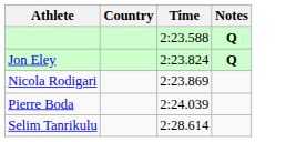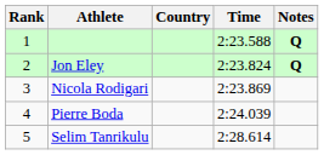 <table class="wikitable sortable" style="text-align:center">
 <tr>
+<th>Rank</th>
 <th>Athlete</th>
 <th>Country</th>
 <th>Time</th>
 <th>Notes</th>
 </tr>
 <tr bgcolor="#ccffcc">
+<td>1</td>
 <td align=left></td>
 <td align=left></td>
 <td>2:23.588</td>
 <td><strong>Q</strong></td>
 </tr>
 <tr bgcolor="#ccffcc">
+<td>2</td>
 <td align=left><a href='#'>Jon Eley</a></td>
 <td align=left></td>
 <td>2:23.824</td>
 <td><strong>Q</strong></td>
 </tr>
 <tr>
+<td>3</td>
 <td align=left><a href='#'>Nicola Rodigari</a></td>
 <td align=left></td>
 <td>2:23.869</td>
 <td></td>
 </tr>
 <tr>
+<td>4</td>
 <td align=left><a href='#'>Pierre Boda</a></td>
 <td align=left></td>
 <td>2:24.039</td>
 <td></td>
 </tr>
 <tr>
+<td>5</td>
 <td align=left><a href='#'>Selim Tanrikulu</a></td>
 <td align=left></td>
 <td>2:28.614</td>
 <td></td>
 </tr>
 </table>
